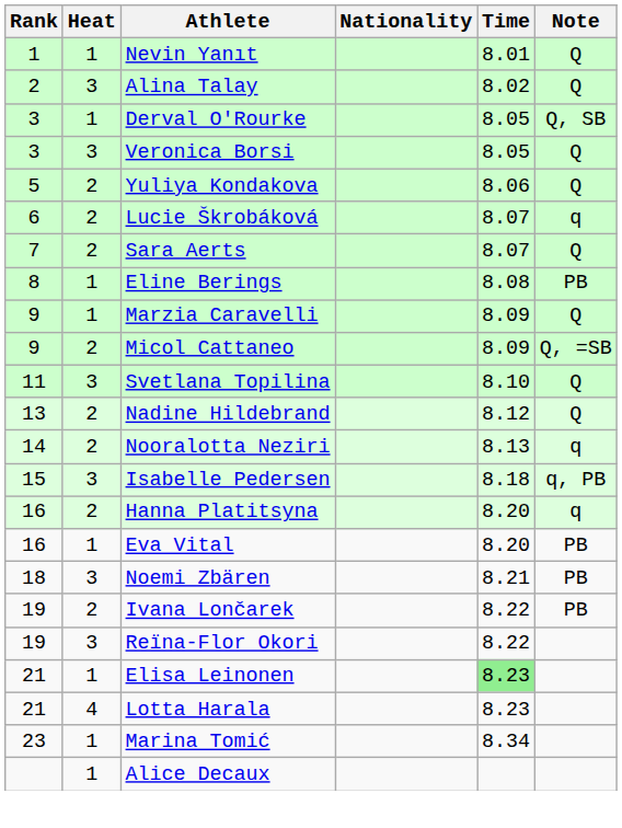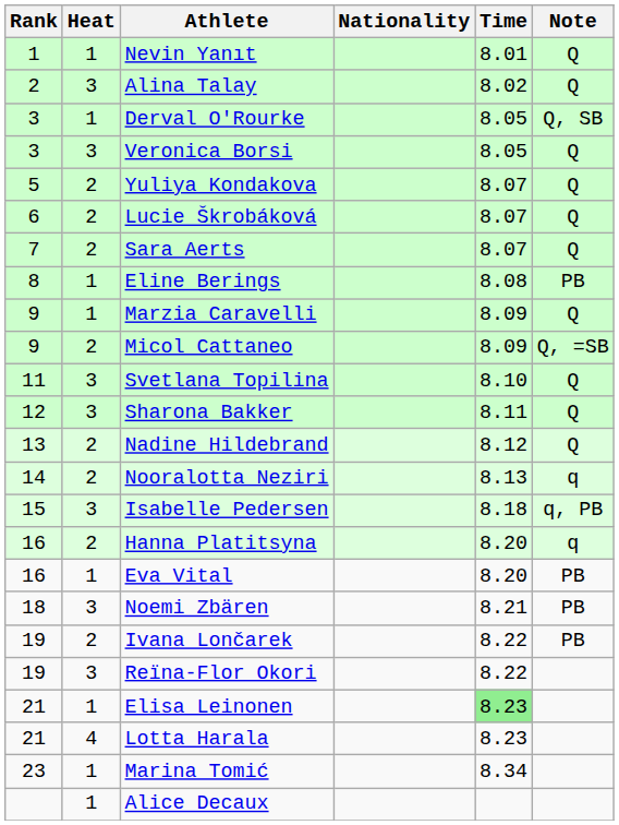 <table class="wikitable sortable" style="text-align:center">
 <tr>
 <th>Rank</th>
 <th>Heat</th>
 <th>Athlete</th>
 <th>Nationality</th>
 <th>Time</th>
 <th>Note</th>
 </tr>
 <tr bgcolor=ccffcc>
 <td>1</td>
 <td>1</td>
 <td align=left><a href='#'>Nevin Yanıt</a></td>
 <td align=left></td>
 <td>8.01</td>
 <td>Q</td>
 </tr>
 <tr bgcolor=ccffcc>
 <td>2</td>
 <td>3</td>
 <td align=left><a href='#'>Alina Talay</a></td>
 <td align=left></td>
 <td>8.02</td>
 <td>Q</td>
 </tr>
 <tr bgcolor=ccffcc>
 <td>3</td>
 <td>1</td>
 <td align=left><a href='#'>Derval O'Rourke</a></td>
 <td align=left></td>
 <td>8.05</td>
 <td>Q, SB</td>
 </tr>
 <tr bgcolor=ccffcc>
 <td>3</td>
 <td>3</td>
 <td align=left><a href='#'>Veronica Borsi</a></td>
 <td align=left></td>
 <td>8.05</td>
 <td>Q</td>
 </tr>
 <tr bgcolor=ccffcc>
 <td>5</td>
 <td>2</td>
 <td align=left><a href='#'>Yuliya Kondakova</a></td>
 <td align=left></td>
-<td>8.06</td>
+<td>8.07</td>
 <td>Q</td>
 </tr>
 <tr bgcolor=ccffcc>
 <td>6</td>
 <td>2</td>
 <td align=left><a href='#'>Lucie Škrobáková</a></td>
 <td align=left></td>
 <td>8.07</td>
-<td>q</td>
+<td>Q</td>
 </tr>
 <tr bgcolor=ccffcc>
 <td>7</td>
 <td>2</td>
 <td align=left><a href='#'>Sara Aerts</a></td>
 <td align=left></td>
 <td>8.07</td>
 <td>Q</td>
 </tr>
 <tr bgcolor=ccffcc>
 <td>8</td>
 <td>1</td>
 <td align=left><a href='#'>Eline Berings</a></td>
 <td align=left></td>
 <td>8.08</td>
 <td>PB</td>
 </tr>
 <tr bgcolor=ccffcc>
 <td>9</td>
 <td>1</td>
 <td align=left><a href='#'>Marzia Caravelli</a></td>
 <td align=left></td>
 <td>8.09</td>
 <td>Q</td>
 </tr>
 <tr bgcolor=ccffcc>
 <td>9</td>
 <td>2</td>
 <td align=left><a href='#'>Micol Cattaneo</a></td>
 <td align=left></td>
 <td>8.09</td>
 <td>Q, =SB</td>
 </tr>
 <tr bgcolor=ccffcc>
 <td>11</td>
 <td>3</td>
 <td align=left><a href='#'>Svetlana Topilina</a></td>
 <td align=left></td>
 <td>8.10</td>
+<td>Q</td>
+</tr>
+<tr bgcolor=ccffcc>
+<td>12</td>
+<td>3</td>
+<td align=left><a href='#'>Sharona Bakker</a></td>
+<td align=left></td>
+<td>8.11</td>
 <td>Q</td>
 </tr>
 <tr bgcolor=ddffdd>
 <td>13</td>
 <td>2</td>
 <td align=left><a href='#'>Nadine Hildebrand</a></td>
 <td align=left></td>
 <td>8.12</td>
 <td>Q</td>
 </tr>
 <tr bgcolor=ddffdd>
 <td>14</td>
 <td>2</td>
 <td align=left><a href='#'>Nooralotta Neziri</a></td>
 <td align=left></td>
 <td>8.13</td>
 <td>q</td>
 </tr>
 <tr bgcolor=ddffdd>
 <td>15</td>
 <td>3</td>
 <td align=left><a href='#'>Isabelle Pedersen</a></td>
 <td align=left></td>
 <td>8.18</td>
 <td>q, PB</td>
 </tr>
 <tr bgcolor=ddffdd>
 <td>16</td>
 <td>2</td>
 <td align=left><a href='#'>Hanna Platitsyna</a></td>
 <td align=left></td>
 <td>8.20</td>
 <td>q</td>
 </tr>
 <tr>
 <td>16</td>
 <td>1</td>
 <td align=left><a href='#'>Eva Vital</a></td>
 <td align=left></td>
 <td>8.20</td>
 <td>PB</td>
 </tr>
 <tr>
 <td>18</td>
 <td>3</td>
 <td align=left><a href='#'>Noemi Zbären</a></td>
 <td align=left></td>
 <td>8.21</td>
 <td>PB</td>
 </tr>
 <tr>
 <td>19</td>
 <td>2</td>
 <td align=left><a href='#'>Ivana Lončarek</a></td>
 <td align=left></td>
 <td>8.22</td>
 <td>PB</td>
 </tr>
 <tr>
 <td>19</td>
 <td>3</td>
 <td align=left><a href='#'>Reïna-Flor Okori</a></td>
 <td align=left></td>
 <td>8.22</td>
 <td></td>
 </tr>
 <tr>
 <td>21</td>
 <td>1</td>
 <td align=left><a href='#'>Elisa Leinonen</a></td>
 <td align=left></td>
 <td style="background: lightgreen;">8.23</td>
 <td></td>
 </tr>
 <tr>
 <td>21</td>
 <td>4</td>
 <td align=left><a href='#'>Lotta Harala</a></td>
 <td align=left></td>
 <td>8.23</td>
 <td></td>
 </tr>
 <tr>
 <td>23</td>
 <td>1</td>
 <td align=left><a href='#'>Marina Tomić</a></td>
 <td align=left></td>
 <td>8.34</td>
 <td></td>
 </tr>
 <tr>
 <td></td>
 <td>1</td>
 <td align=left><a href='#'>Alice Decaux</a></td>
 <td align=left></td>
 <td></td>
 <td></td>
 </tr>
 </table>
